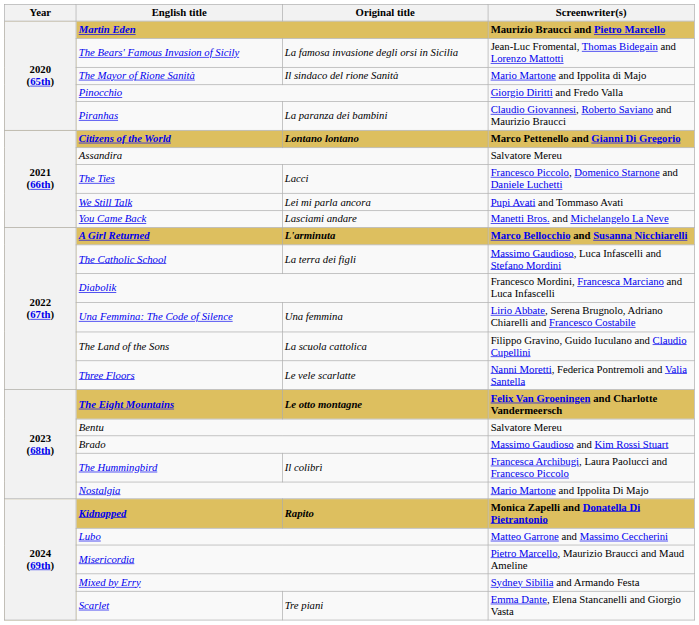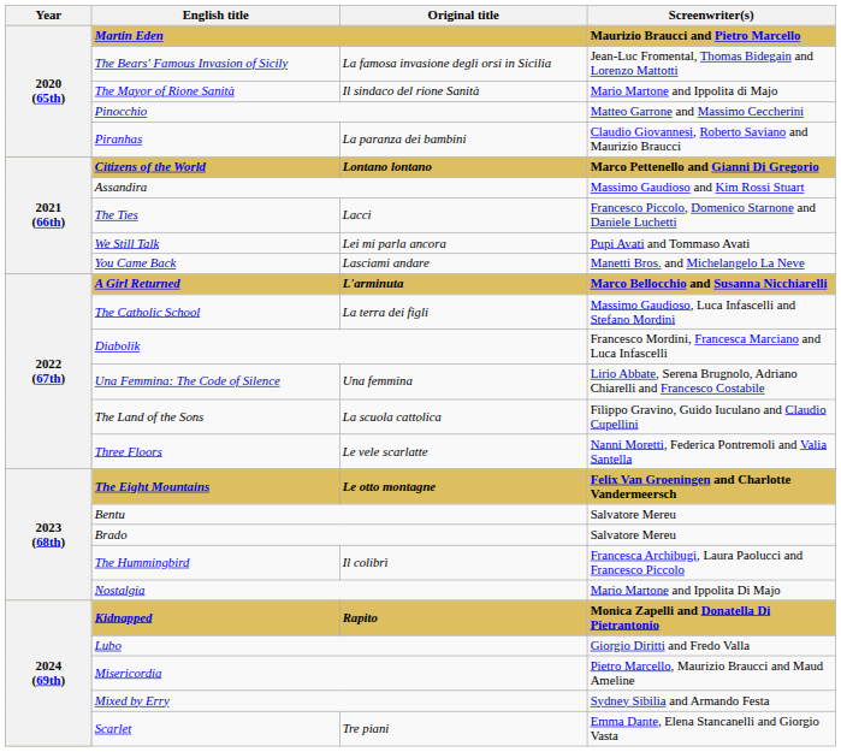 <table class="wikitable">
 <tr>
 <th width="100">Year</th>
 <th width="300">English title</th>
 <th width="300">Original title</th>
 <th width="300">Screenwriter(s)</th>
 </tr>
 <tr style="background:#DDBF5F;">
 <th rowspan="5" align="center">2020<br>(<a href='#'>65th</a>)</th>
 <td colspan="2"><strong><em><a href='#'>Martin Eden</a></em></strong></td>
 <td><strong>Maurizio Braucci and <a href='#'>Pietro Marcello</a></strong></td>
 </tr>
 <tr>
 <td><em><a href='#'>The Bears' Famous Invasion of Sicily</a></em></td>
 <td><em>La famosa invasione degli orsi in Sicilia</em></td>
 <td>Jean-Luc Fromental, <a href='#'>Thomas Bidegain</a> and <a href='#'>Lorenzo Mattotti</a></td>
 </tr>
 <tr>
 <td><em><a href='#'>The Mayor of Rione Sanità</a></em></td>
 <td><em>Il sindaco del rione Sanità</em></td>
 <td><a href='#'>Mario Martone</a> and Ippolita di Majo</td>
 </tr>
 <tr>
 <td colspan="2"><em><a href='#'>Pinocchio</a></em></td>
-<td><a href='#'>Giorgio Diritti</a> and Fredo Valla</td>
+<td><a href='#'>Matteo Garrone</a> and <a href='#'>Massimo Ceccherini</a></td>
 </tr>
 <tr>
 <td><em><a href='#'>Piranhas</a></em></td>
 <td><em>La paranza dei bambini</em></td>
 <td><a href='#'>Claudio Giovannesi</a>, <a href='#'>Roberto Saviano</a> and Maurizio Braucci</td>
 </tr>
 <tr style="background:#DDBF5F;">
 <th rowspan="5" align="center">2021<br>(<a href='#'>66th</a>)</th>
 <td><strong><em><a href='#'>Citizens of the World</a></em></strong></td>
 <td><strong><em>Lontano lontano</em></strong></td>
 <td><strong>Marco Pettenello and <a href='#'>Gianni Di Gregorio</a></strong></td>
 </tr>
 <tr>
 <td colspan="2"><em>Assandira</em></td>
-<td>Salvatore Mereu</td>
+<td><a href='#'>Massimo Gaudioso</a> and <a href='#'>Kim Rossi Stuart</a></td>
 </tr>
 <tr>
 <td><em><a href='#'>The Ties</a></em></td>
 <td><em>Lacci</em></td>
 <td><a href='#'>Francesco Piccolo</a>, <a href='#'>Domenico Starnone</a> and <a href='#'>Daniele Luchetti</a></td>
 </tr>
 <tr>
 <td><em><a href='#'>We Still Talk</a></em></td>
 <td><em>Lei mi parla ancora</em></td>
 <td><a href='#'>Pupi Avati</a> and Tommaso Avati</td>
 </tr>
 <tr>
 <td><em><a href='#'>You Came Back</a></em></td>
 <td><em>Lasciami andare</em></td>
 <td><a href='#'>Manetti Bros.</a> and <a href='#'>Michelangelo La Neve</a></td>
 </tr>
 <tr style="background:#DDBF5F;">
 <th rowspan="6" align="center">2022<br>(<a href='#'>67th</a>)</th>
 <td><strong><em><a href='#'>A Girl Returned</a></em></strong></td>
 <td><strong><em>L'arminuta</em></strong></td>
 <td><strong><a href='#'>Marco Bellocchio</a> and <a href='#'>Susanna Nicchiarelli</a></strong></td>
 </tr>
 <tr>
 <td><em><a href='#'>The Catholic School</a></em></td>
 <td><em>La terra dei figli</em></td>
 <td><a href='#'>Massimo Gaudioso</a>, Luca Infascelli and <a href='#'>Stefano Mordini</a></td>
 </tr>
 <tr>
 <td colspan="2"><em><a href='#'>Diabolik</a></em></td>
 <td>Francesco Mordini, <a href='#'>Francesca Marciano</a> and Luca Infascelli</td>
 </tr>
 <tr>
 <td><em><a href='#'>Una Femmina: The Code of Silence</a></em></td>
 <td><em>Una femmina</em></td>
 <td><a href='#'>Lirio Abbate</a>, Serena Brugnolo, Adriano Chiarelli and <a href='#'>Francesco Costabile</a></td>
 </tr>
 <tr>
 <td><em>The Land of the Sons</em></td>
 <td><em>La scuola cattolica</em></td>
 <td>Filippo Gravino, Guido Iuculano and <a href='#'>Claudio Cupellini</a></td>
 </tr>
 <tr>
 <td><em><a href='#'>Three Floors</a></em></td>
 <td><em>Le vele scarlatte</em></td>
 <td><a href='#'>Nanni Moretti</a>, Federica Pontremoli and <a href='#'>Valia Santella</a></td>
 </tr>
 <tr style="background:#DDBF5F;">
 <th rowspan="5" align="center">2023<br>(<a href='#'>68th</a>)</th>
 <td><strong><em><a href='#'>The Eight Mountains</a></em></strong></td>
 <td><strong><em>Le otto montagne</em></strong></td>
 <td><strong><a href='#'>Felix Van Groeningen</a> and Charlotte Vandermeersch</strong></td>
 </tr>
 <tr>
 <td colspan="2"><em>Bentu</em></td>
 <td>Salvatore Mereu</td>
 </tr>
 <tr>
 <td colspan="2"><em>Brado</em></td>
-<td><a href='#'>Massimo Gaudioso</a> and <a href='#'>Kim Rossi Stuart</a></td>
+<td>Salvatore Mereu</td>
 </tr>
 <tr>
 <td><em><a href='#'>The Hummingbird</a></em></td>
 <td><em>Il colibrì</em></td>
 <td><a href='#'>Francesca Archibugi</a>, Laura Paolucci and <a href='#'>Francesco Piccolo</a></td>
 </tr>
 <tr>
 <td colspan="2"><em><a href='#'>Nostalgia</a></em></td>
 <td><a href='#'>Mario Martone</a> and Ippolita Di Majo</td>
 </tr>
 <tr style="background:#DDBF5F;">
 <th rowspan="5" align="center">2024<br>(<a href='#'>69th</a>)</th>
 <td><strong><em><a href='#'>Kidnapped</a></em></strong></td>
 <td><strong><em>Rapito</em></strong></td>
 <td><strong>Monica Zapelli and <a href='#'>Donatella Di Pietrantonio</a></strong></td>
 </tr>
 <tr>
 <td colspan="2"><em><a href='#'>Lubo</a></em></td>
-<td><a href='#'>Matteo Garrone</a> and <a href='#'>Massimo Ceccherini</a></td>
+<td><a href='#'>Giorgio Diritti</a> and Fredo Valla</td>
 </tr>
 <tr>
 <td colspan="2"><em><a href='#'>Misericordia</a></em></td>
 <td><a href='#'>Pietro Marcello</a>, Maurizio Braucci and Maud Ameline</td>
 </tr>
 <tr>
 <td colspan="2"><em><a href='#'>Mixed by Erry</a></em></td>
 <td><a href='#'>Sydney Sibilia</a> and Armando Festa</td>
 </tr>
 <tr>
 <td><em><a href='#'>Scarlet</a></em></td>
 <td><em>Tre piani</em></td>
 <td><a href='#'>Emma Dante</a>, Elena Stancanelli and Giorgio Vasta</td>
 </tr>
 </table>
